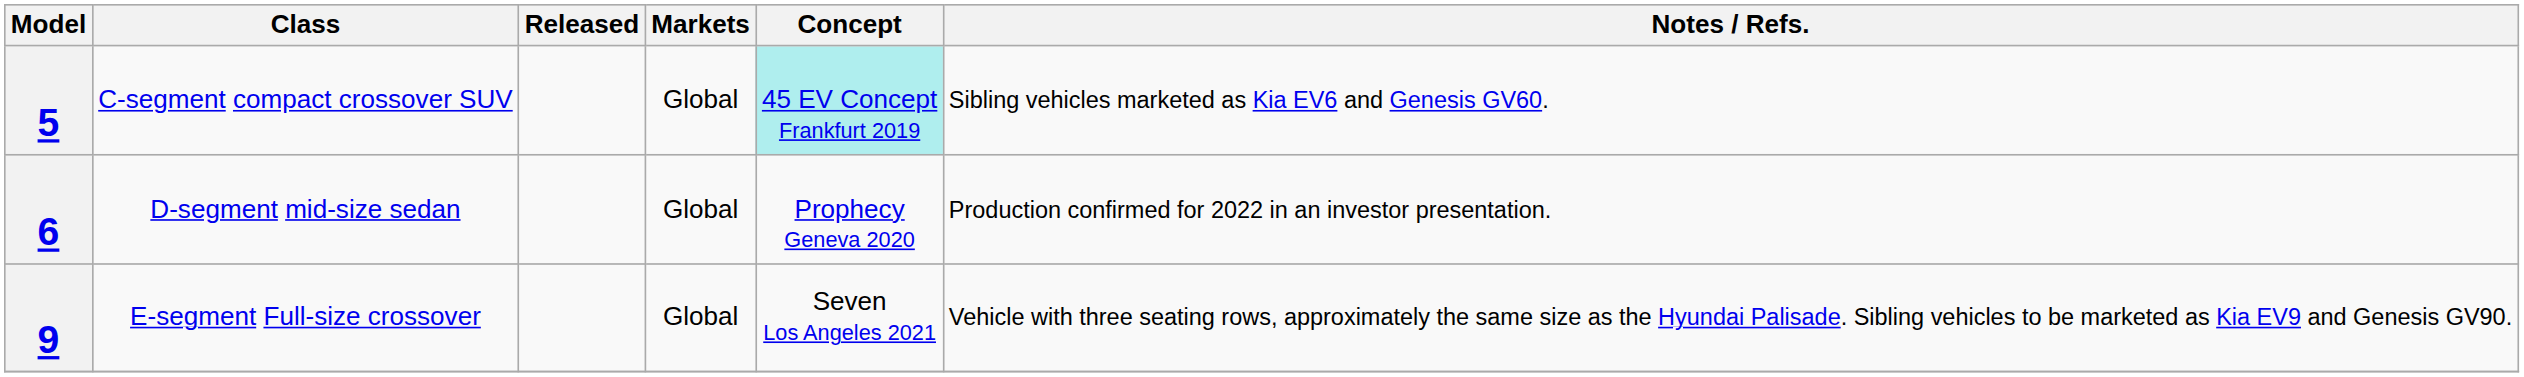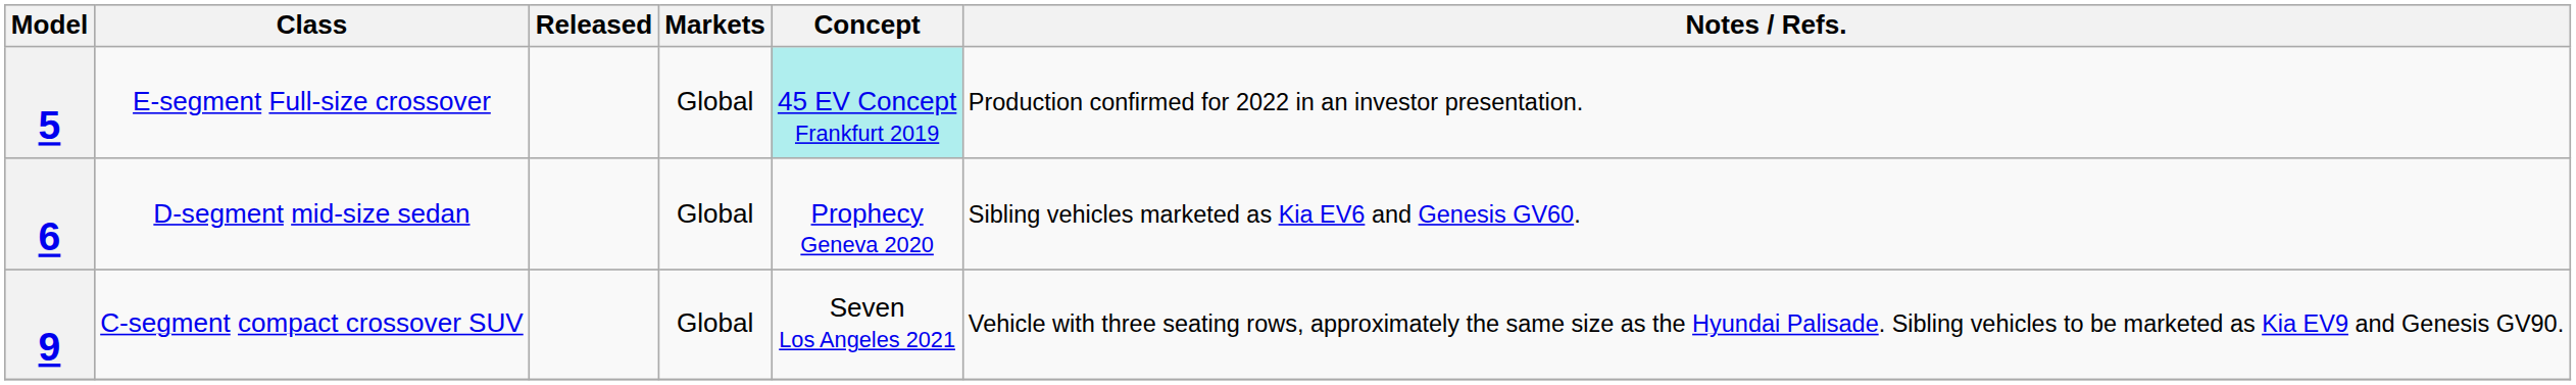 <table class="wikitable sortable" style="font-size:100%;text-align:center;">
 <tr>
 <th>Model</th>
 <th>Class</th>
 <th>Released</th>
 <th>Markets</th>
 <th>Concept</th>
 <th>Notes / Refs.</th>
 </tr>
 <tr>
 <th data-sort-value:"5" style="font-size:150%;"><br><a href='#'>5</a></th>
-<td><a href='#'>C-segment</a> <a href='#'>compact crossover SUV</a></td>
+<td><a href='#'>E-segment</a> <a href='#'>Full-size crossover</a></td>
 <td></td>
 <td>Global</td>
 <td data-sort-value:"45 EV" style="background: paleturquoise;"><br><a href='#'>45 EV Concept</a><br><small><a href='#'>Frankfurt 2019</a></small></td>
-<td style="font-size:90%;text-align:left;">Sibling vehicles marketed as <a href='#'>Kia EV6</a> and <a href='#'>Genesis GV60</a>.</td>
+<td style="font-size:90%;text-align:left;">Production confirmed for 2022 in an investor presentation.</td>
 </tr>
 <tr>
 <th data-sort-value:"6" style="font-size:150%;"><br><a href='#'>6</a></th>
 <td><a href='#'>D-segment</a> <a href='#'>mid-size sedan</a></td>
 <td></td>
 <td>Global</td>
 <td data-sort-value:"Prophecy"><br><a href='#'>Prophecy</a><br><small><a href='#'>Geneva 2020</a></small></td>
-<td style="font-size:90%;text-align:left;">Production confirmed for 2022 in an investor presentation.</td>
+<td style="font-size:90%;text-align:left;">Sibling vehicles marketed as <a href='#'>Kia EV6</a> and <a href='#'>Genesis GV60</a>.</td>
 </tr>
 <tr>
 <th data-sort-value:"9" style="font-size:150%;"><br><a href='#'>9</a></th>
-<td><a href='#'>E-segment</a> <a href='#'>Full-size crossover</a></td>
+<td><a href='#'>C-segment</a> <a href='#'>compact crossover SUV</a></td>
 <td></td>
 <td>Global</td>
 <td data-sort-value:"Seven">Seven<br><small><a href='#'>Los Angeles 2021</a></small></td>
 <td style="font-size:90%;text-align:left;">Vehicle with three seating rows, approximately the same size as the <a href='#'>Hyundai Palisade</a>. Sibling vehicles to be marketed as <a href='#'>Kia EV9</a> and Genesis GV90.</td>
 </tr>
 <tr>
 </tr>
 </table>
